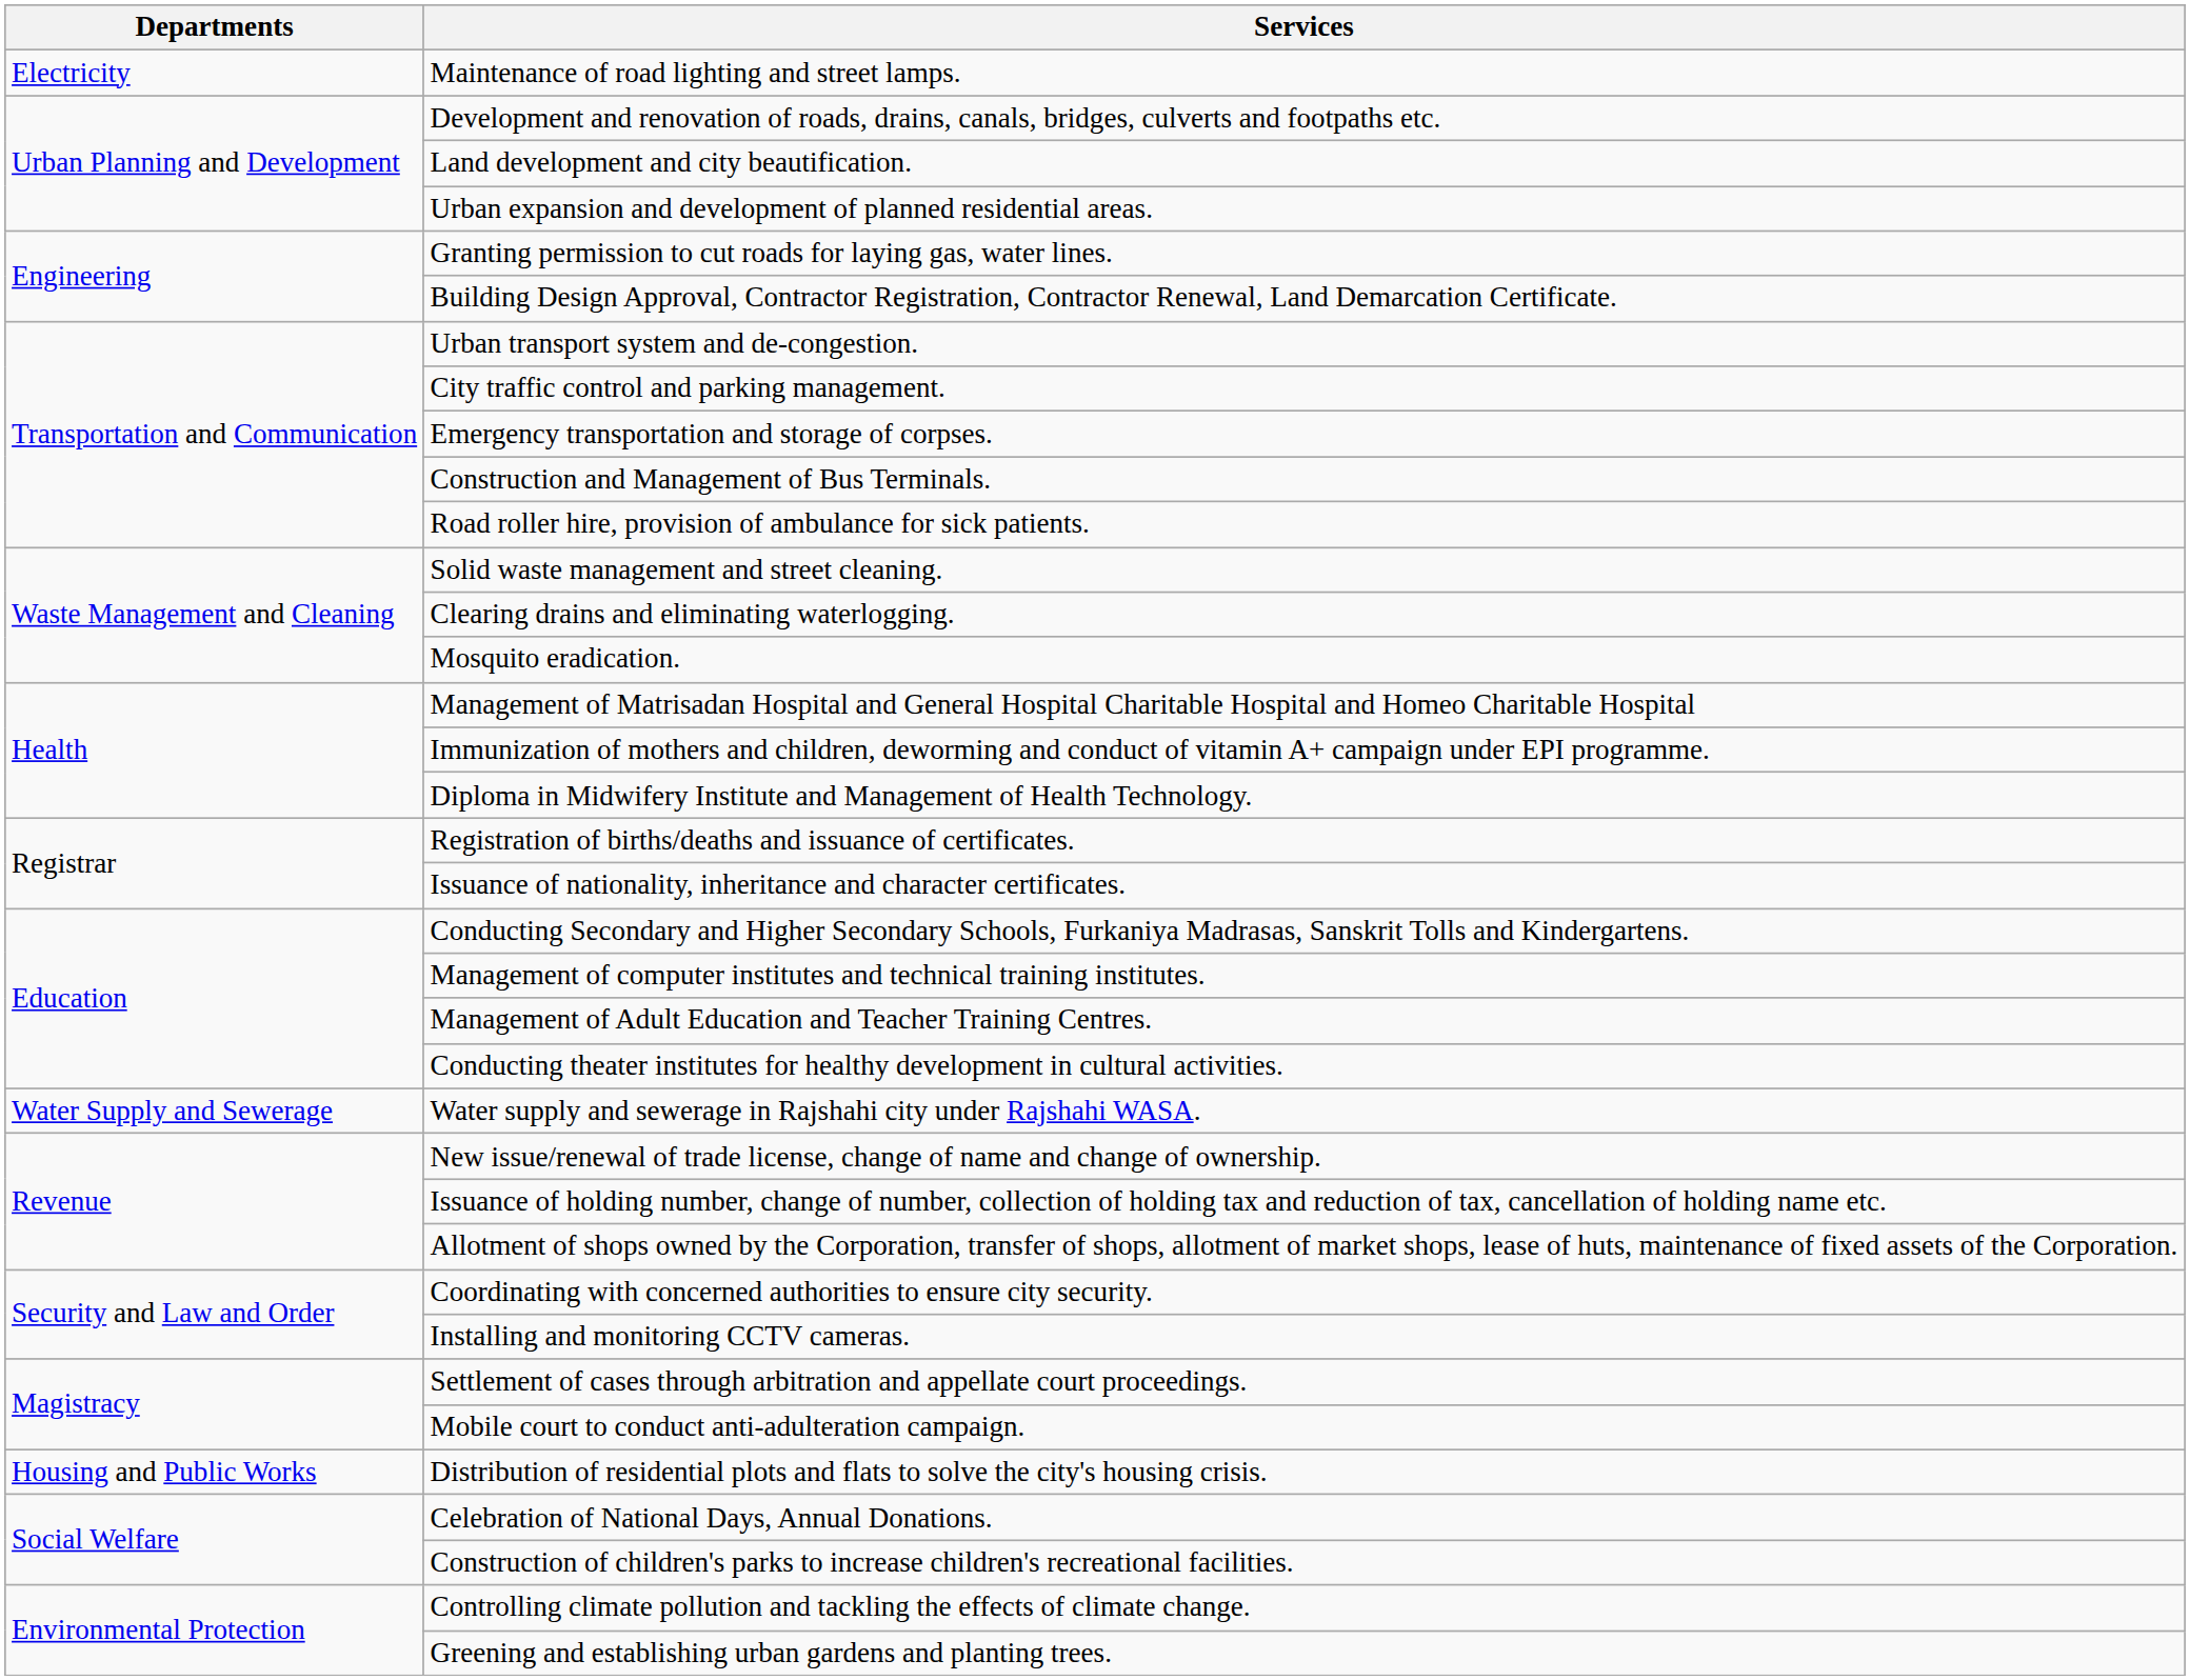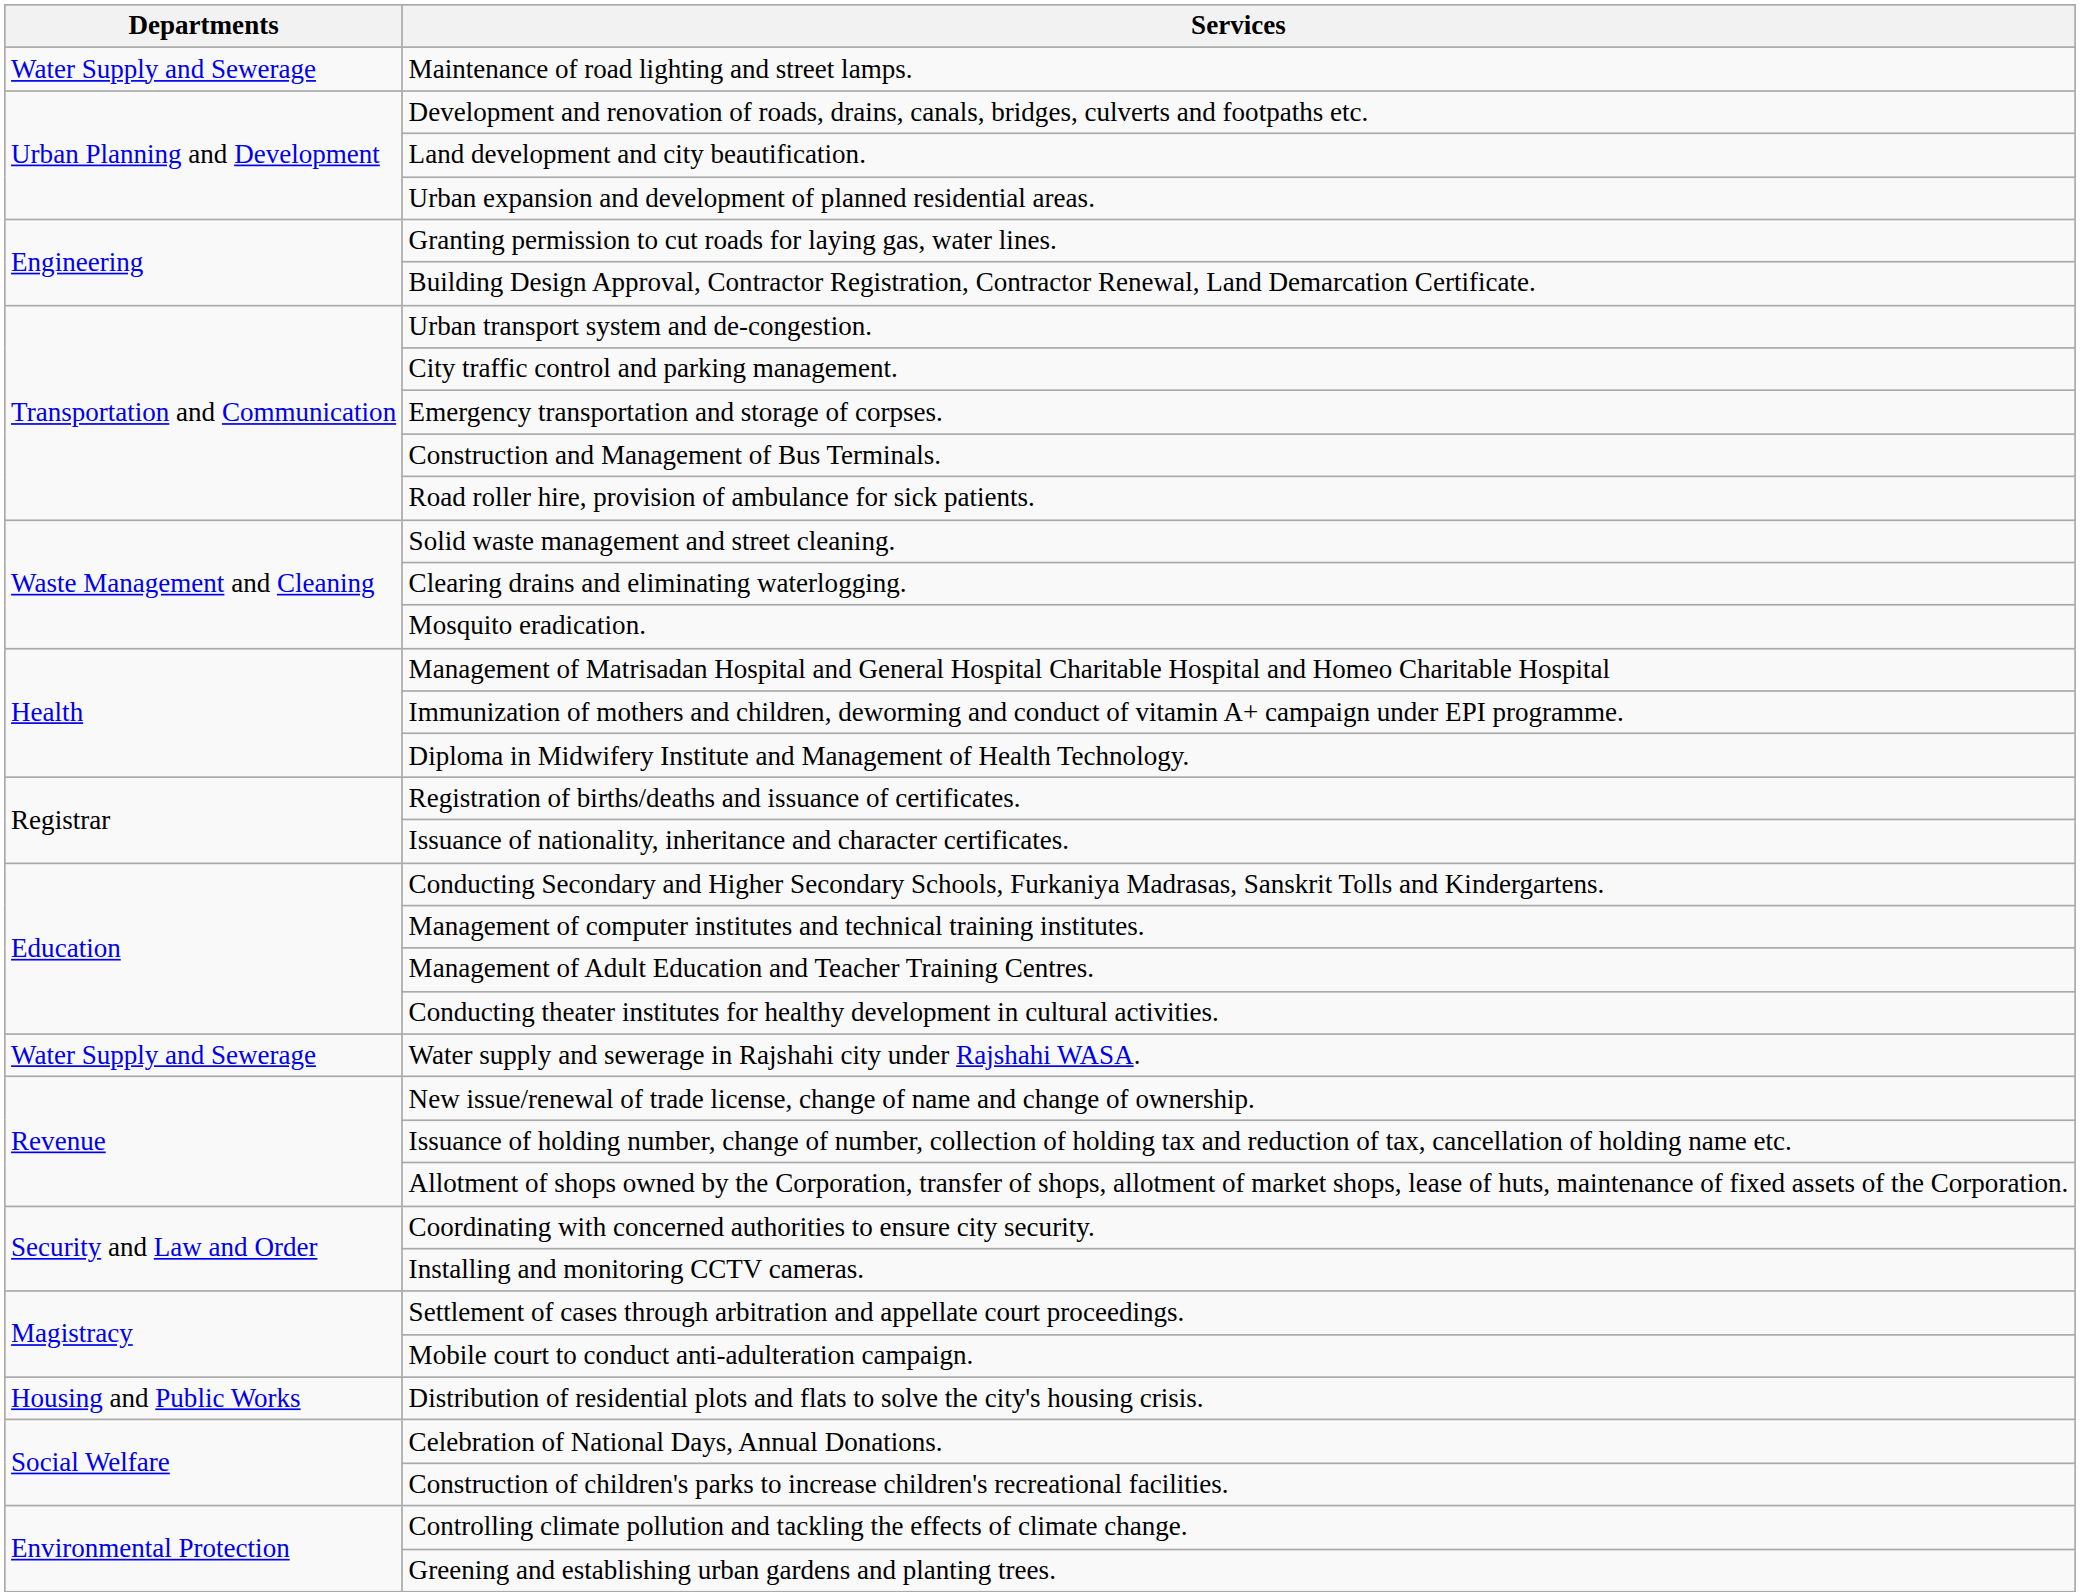 <table class="wikitable">
 <tr>
 <th>Departments</th>
 <th>Services</th>
 </tr>
 <tr>
-<td><a href='#'>Electricity</a></td>
+<td><a href='#'>Water Supply and Sewerage</a></td>
 <td>Maintenance of road lighting and street lamps.</td>
 </tr>
 <tr>
 <td rowspan="3"><a href='#'>Urban Planning</a> and <a href='#'>Development</a></td>
 <td>Development and renovation of roads, drains, canals, bridges, culverts and footpaths etc.</td>
 </tr>
 <tr>
 <td>Land development and city beautification.</td>
 </tr>
 <tr>
 <td>Urban expansion and development of planned residential areas.</td>
 </tr>
 <tr>
 <td rowspan="2"><a href='#'>Engineering</a></td>
 <td>Granting permission to cut roads for laying gas, water lines.</td>
 </tr>
 <tr>
 <td>Building Design Approval, Contractor Registration, Contractor Renewal, Land Demarcation Certificate.</td>
 </tr>
 <tr>
 <td rowspan="5"><a href='#'>Transportation</a> and <a href='#'>Communication</a></td>
 <td>Urban transport system and de-congestion.</td>
 </tr>
 <tr>
 <td>City traffic control and parking management.</td>
 </tr>
 <tr>
 <td>Emergency transportation and storage of corpses.</td>
 </tr>
 <tr>
 <td>Construction and Management of Bus Terminals.</td>
 </tr>
 <tr>
 <td>Road roller hire, provision of ambulance for sick patients.</td>
 </tr>
 <tr>
 <td rowspan="3"><a href='#'>Waste Management</a> and <a href='#'>Cleaning</a></td>
 <td>Solid waste management and street cleaning.</td>
 </tr>
 <tr>
 <td>Clearing drains and eliminating waterlogging.</td>
 </tr>
 <tr>
 <td>Mosquito eradication.</td>
 </tr>
 <tr>
 <td rowspan="3"><a href='#'>Health</a></td>
 <td>Management of Matrisadan Hospital and General Hospital Charitable Hospital and Homeo Charitable Hospital</td>
 </tr>
 <tr>
 <td>Immunization of mothers and children, deworming and conduct of vitamin A+ campaign under EPI programme.</td>
 </tr>
 <tr>
 <td>Diploma in Midwifery Institute and Management of Health Technology.</td>
 </tr>
 <tr>
 <td rowspan="2">Registrar</td>
 <td>Registration of births/deaths and issuance of certificates.</td>
 </tr>
 <tr>
 <td>Issuance of nationality, inheritance and character certificates.</td>
 </tr>
 <tr>
 <td rowspan="4"><a href='#'>Education</a></td>
 <td>Conducting Secondary and Higher Secondary Schools, Furkaniya Madrasas, Sanskrit Tolls and Kindergartens.</td>
 </tr>
 <tr>
 <td>Management of computer institutes and technical training institutes.</td>
 </tr>
 <tr>
 <td>Management of Adult Education and Teacher Training Centres.</td>
 </tr>
 <tr>
 <td>Conducting theater institutes for healthy development in cultural activities.</td>
 </tr>
 <tr>
 <td><a href='#'>Water Supply and Sewerage</a></td>
 <td>Water supply and sewerage in Rajshahi city under <a href='#'>Rajshahi WASA</a>.</td>
 </tr>
 <tr>
 <td rowspan="3"><a href='#'>Revenue</a></td>
 <td>New issue/renewal of trade license, change of name and change of ownership.</td>
 </tr>
 <tr>
 <td>Issuance of holding number, change of number, collection of holding tax and reduction of tax, cancellation of holding name etc.</td>
 </tr>
 <tr>
 <td>Allotment of shops owned by the Corporation, transfer of shops, allotment of market shops, lease of huts, maintenance of fixed assets of the Corporation.</td>
 </tr>
 <tr>
 <td rowspan="2"><a href='#'>Security</a> and <a href='#'>Law and Order</a></td>
 <td>Coordinating with concerned authorities to ensure city security.</td>
 </tr>
 <tr>
 <td>Installing and monitoring CCTV cameras.</td>
 </tr>
 <tr>
 <td rowspan="2"><a href='#'>Magistracy</a></td>
 <td>Settlement of cases through arbitration and appellate court proceedings.</td>
 </tr>
 <tr>
 <td>Mobile court to conduct anti-adulteration campaign.</td>
 </tr>
 <tr>
 <td><a href='#'>Housing</a> and <a href='#'>Public Works</a></td>
 <td>Distribution of residential plots and flats to solve the city's housing crisis.</td>
 </tr>
 <tr>
 <td rowspan="2"><a href='#'>Social Welfare</a></td>
 <td>Celebration of National Days, Annual Donations.</td>
 </tr>
 <tr>
 <td>Construction of children's parks to increase children's recreational facilities.</td>
 </tr>
 <tr>
 <td rowspan="2"><a href='#'>Environmental Protection</a></td>
 <td>Controlling climate pollution and tackling the effects of climate change.</td>
 </tr>
 <tr>
 <td>Greening and establishing urban gardens and planting trees.</td>
 </tr>
 </table>
